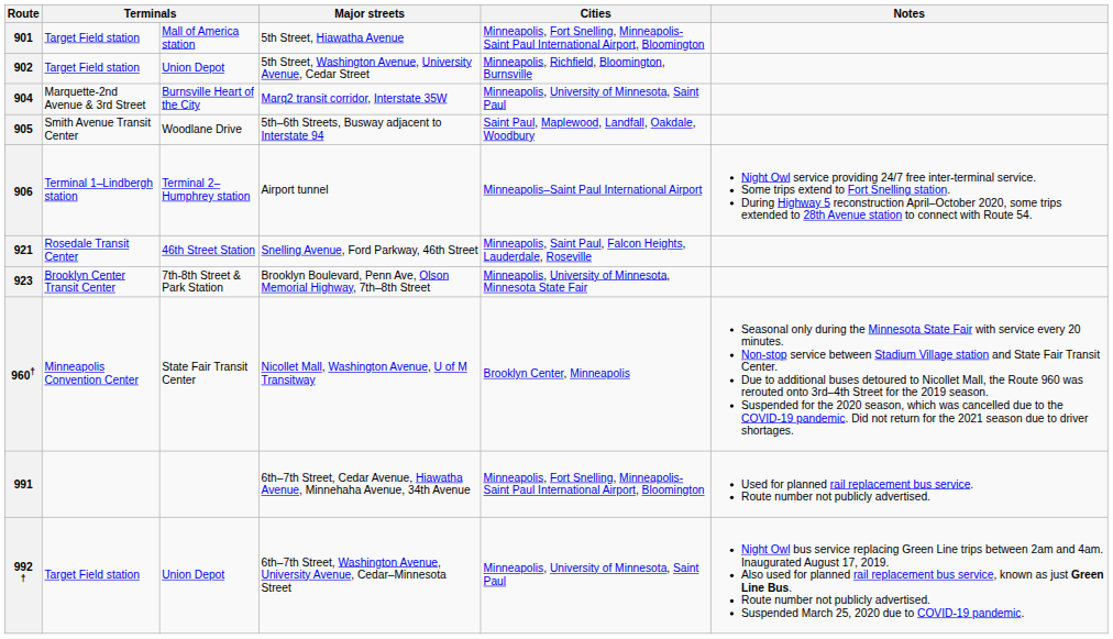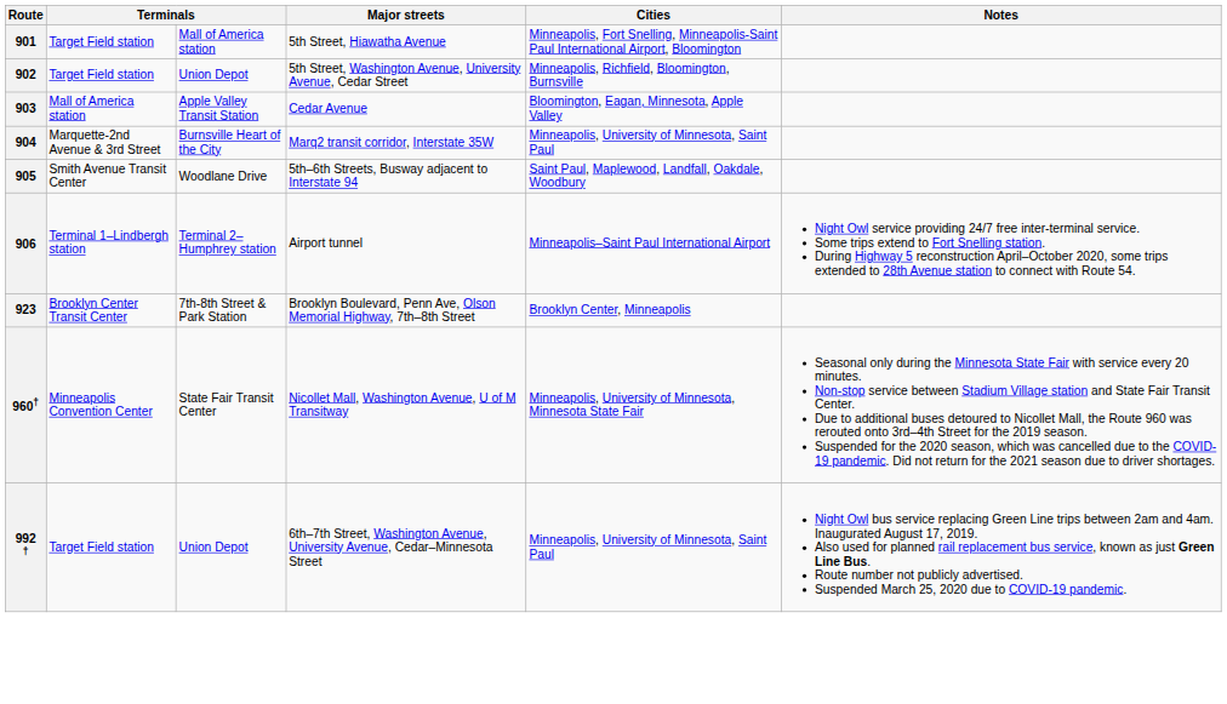 <table class=wikitable>
 <tr>
 <th>Route</th>
 <th colspan=2>Terminals</th>
 <th>Major streets</th>
 <th>Cities</th>
 <th>Notes</th>
 </tr>
 <tr>
 <th>901<br></th>
 <td><a href='#'>Target Field station</a></td>
 <td><a href='#'>Mall of America station</a></td>
 <td>5th Street, <a href='#'>Hiawatha Avenue</a></td>
 <td><a href='#'>Minneapolis</a>, <a href='#'>Fort Snelling</a>, <a href='#'>Minneapolis-Saint Paul International Airport</a>, <a href='#'>Bloomington</a></td>
 <td></td>
 </tr>
 <tr>
 <th>902<br></th>
 <td><a href='#'>Target Field station</a></td>
 <td><a href='#'>Union Depot</a></td>
 <td>5th Street, <a href='#'>Washington Avenue</a>, <a href='#'>University Avenue</a>, Cedar Street</td>
 <td><a href='#'>Minneapolis</a>, <a href='#'>Richfield</a>, <a href='#'>Bloomington</a>, <a href='#'>Burnsville</a></td>
+<td></td>
+</tr>
+<tr>
+<th>903<br></th>
+<td><a href='#'>Mall of America station</a></td>
+<td><a href='#'>Apple Valley Transit Station</a></td>
+<td><a href='#'>Cedar Avenue</a></td>
+<td><a href='#'>Bloomington</a>, <a href='#'>Eagan, Minnesota</a>, <a href='#'>Apple Valley</a></td>
 <td></td>
 </tr>
 <tr>
 <th>904<br></th>
 <td>Marquette-2nd Avenue & 3rd Street</td>
 <td><a href='#'>Burnsville Heart of the City</a></td>
 <td><a href='#'>Marq2 transit corridor</a>, <a href='#'>Interstate 35W</a></td>
 <td><a href='#'>Minneapolis</a>, <a href='#'>University of Minnesota</a>, <a href='#'>Saint Paul</a></td>
 <td></td>
 </tr>
 <tr>
 <th>905<br></th>
 <td>Smith Avenue Transit Center</td>
 <td>Woodlane Drive</td>
 <td>5th–6th Streets, Busway adjacent to <a href='#'>Interstate 94</a></td>
 <td><a href='#'>Saint Paul</a>, <a href='#'>Maplewood</a>, <a href='#'>Landfall</a>, <a href='#'>Oakdale</a>, <a href='#'>Woodbury</a></td>
 <td></td>
 </tr>
 <tr>
 <th>906<sup></sup><br></th>
 <td><a href='#'>Terminal 1–Lindbergh station</a></td>
 <td><a href='#'>Terminal 2–Humphrey station</a></td>
 <td>Airport tunnel</td>
 <td><a href='#'>Minneapolis–Saint Paul International Airport</a></td>
 <td><br><ul><li><a href='#'>Night Owl</a> service providing 24/7 free inter-terminal service.</li><li>Some trips extend to <a href='#'>Fort Snelling station</a>.</li><li>During <a href='#'>Highway 5</a> reconstruction April–October 2020, some trips extended to <a href='#'>28th Avenue station</a> to connect with Route 54.</li></ul></td>
 </tr>
 <tr>
-<th>921<br></th>
-<td><a href='#'>Rosedale Transit Center</a></td>
-<td><a href='#'>46th Street Station</a></td>
-<td><a href='#'>Snelling Avenue</a>, Ford Parkway, 46th Street</td>
-<td><a href='#'>Minneapolis</a>, <a href='#'>Saint Paul</a>, <a href='#'>Falcon Heights</a>, <a href='#'>Lauderdale</a>, <a href='#'>Roseville</a></td>
-<td></td>
-</tr>
-<tr>
 <th>923<br></th>
 <td><a href='#'>Brooklyn Center Transit Center</a></td>
 <td>7th-8th Street & Park Station</td>
 <td>Brooklyn Boulevard, Penn Ave, <a href='#'>Olson Memorial Highway</a>, 7th–8th Street</td>
-<td><a href='#'>Minneapolis</a>, <a href='#'>University of Minnesota</a>, <a href='#'>Minnesota State Fair</a></td>
+<td><a href='#'>Brooklyn Center</a>, <a href='#'>Minneapolis</a></td>
 <td></td>
 </tr>
 <tr>
 <th>960<sup>†</sup></th>
 <td><a href='#'>Minneapolis Convention Center</a></td>
 <td>State Fair Transit Center</td>
 <td><a href='#'>Nicollet Mall</a>, <a href='#'>Washington Avenue</a>, <a href='#'>U of M Transitway</a></td>
-<td><a href='#'>Brooklyn Center</a>, <a href='#'>Minneapolis</a></td>
+<td><a href='#'>Minneapolis</a>, <a href='#'>University of Minnesota</a>, <a href='#'>Minnesota State Fair</a></td>
 <td><br><ul><li>Seasonal only during the <a href='#'>Minnesota State Fair</a> with service every 20 minutes.</li><li><a href='#'>Non-stop</a> service between <a href='#'>Stadium Village station</a> and State Fair Transit Center.</li><li>Due to additional buses detoured to Nicollet Mall, the Route 960 was rerouted onto 3rd–4th Street for the 2019 season.</li><li>Suspended for the 2020 season, which was cancelled due to the <a href='#'>COVID-19 pandemic</a>. Did not return for the 2021 season due to driver shortages.</li></ul></td>
-</tr>
-<tr>
-<th>991<br></th>
-<td></td>
-<td></td>
-<td>6th–7th Street, Cedar Avenue, <a href='#'>Hiawatha Avenue</a>, Minnehaha Avenue, 34th Avenue</td>
-<td><a href='#'>Minneapolis</a>, <a href='#'>Fort Snelling</a>, <a href='#'>Minneapolis-Saint Paul International Airport</a>, <a href='#'>Bloomington</a></td>
-<td><br><ul><li>Used for planned <a href='#'>rail replacement bus service</a>.</li><li>Route number not publicly advertised.</li></ul></td>
 </tr>
 <tr>
 <th>992<br><sup>†</sup></th>
 <td><a href='#'>Target Field station</a></td>
 <td><a href='#'>Union Depot</a></td>
 <td>6th–7th Street, <a href='#'>Washington Avenue</a>, <a href='#'>University Avenue</a>, Cedar–Minnesota Street</td>
 <td><a href='#'>Minneapolis</a>, <a href='#'>University of Minnesota</a>, <a href='#'>Saint Paul</a></td>
 <td><br><ul><li><a href='#'>Night Owl</a> bus service replacing Green Line trips between 2am and 4am. Inaugurated August 17, 2019.</li><li>Also used for planned <a href='#'>rail replacement bus service</a>, known as just <strong>Green Line Bus</strong>.</li><li>Route number not publicly advertised.</li><li>Suspended March 25, 2020 due to <a href='#'>COVID-19 pandemic</a>.</li></ul></td>
 </tr>
 </table>
